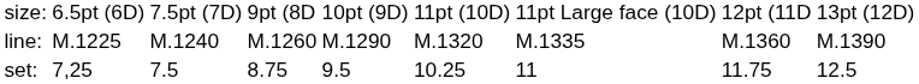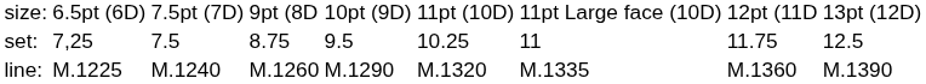 <table style="margin-left:40px;">
 <tr>
 <td>size:</td>
 <td>6.5pt (6D)</td>
 <td>7.5pt (7D)</td>
 <td>9pt (8D</td>
 <td>10pt (9D)</td>
 <td>11pt (10D)</td>
 <td>11pt Large face (10D)</td>
 <td>12pt (11D</td>
 <td>13pt (12D)</td>
 </tr>
 <tr>
+<td>set:</td>
+<td>7,25</td>
+<td>7.5</td>
+<td>8.75</td>
+<td>9.5</td>
+<td>10.25</td>
+<td>11</td>
+<td>11.75</td>
+<td>12.5</td>
+</tr>
+<tr>
 <td>line:</td>
 <td>M.1225</td>
 <td>M.1240</td>
 <td>M.1260</td>
 <td>M.1290</td>
 <td>M.1320</td>
 <td>M.1335</td>
 <td>M.1360</td>
 <td>M.1390</td>
 </tr>
-<tr>
-<td>set:</td>
-<td>7,25</td>
-<td>7.5</td>
-<td>8.75</td>
-<td>9.5</td>
-<td>10.25</td>
-<td>11</td>
-<td>11.75</td>
-<td>12.5</td>
-</tr>
 </table>
